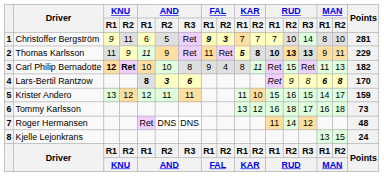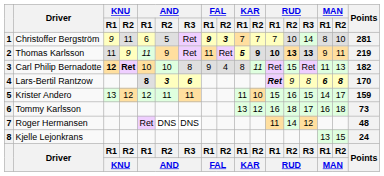 <table class="wikitable" style="font-size: 85%; text-align:center;">
 <tr>
 <th rowspan="2"></th>
 <th rowspan="2">Driver</th>
 <th colspan="2"><a href='#'>KNU</a><br></th>
 <th colspan="3"><a href='#'>AND</a><br></th>
 <th colspan="2"><a href='#'>FAL</a><br></th>
 <th colspan="2"><a href='#'>KAR</a><br></th>
 <th colspan="3"><a href='#'>RUD</a><br></th>
 <th colspan="2"><a href='#'>MAN</a><br></th>
 <th rowspan="2">Points</th>
 </tr>
 <tr>
 <th>R1</th>
 <th>R2</th>
 <th>R1</th>
 <th>R2</th>
 <th>R3</th>
 <th>R1</th>
 <th>R2</th>
 <th>R1</th>
 <th>R2</th>
 <th>R1</th>
 <th>R2</th>
 <th>R3</th>
 <th>R1</th>
 <th>R2</th>
 </tr>
 <tr>
 <th>1</th>
 <td align="left"> Christoffer Bergström</td>
 <td style="background:#ffffbf;"><em>9</em></td>
 <td style="background:#dfdfdf;">11</td>
 <td style="background:#ffffbf;">6</td>
 <td style="background:#dfdfdf;">5</td>
 <td style="background:#efcfff;">Ret</td>
 <td style="background:#ffffbf;"><strong><em>9</em></strong></td>
 <td style="background:#ffffbf;"><strong><em>3</em></strong></td>
 <td style="background:#ffdf9f;">7</td>
 <td style="background:#ffffbf;">7</td>
 <td style="background:#ffffbf;">7</td>
 <td style="background:#dfdfdf;">10</td>
 <td style="background:#dfffdf;">14</td>
 <td style="background:#dfdfdf;">8</td>
 <td style="background:#dfdfdf;">10</td>
 <th>281</th>
 </tr>
 <tr>
 <th>2</th>
 <td align="left"> Thomas Karlsson</td>
 <td style="background:#dfdfdf;">11</td>
 <td style="background:#ffffbf;"><em>9</em></td>
 <td style="background:#dfffdf;"><em>11</em></td>
 <td style="background:#ffdf9f;">9</td>
 <td style="background:#efcfff;">Ret</td>
 <td style="background:#ffdf9f;">11</td>
 <td style="background:#efcfff;">Ret</td>
 <td style="background:#ffffbf;"><strong><em>5</em></strong></td>
-<td style="background:#dfdfdf;"><strong>8</strong></td>
+<td style="background:#dfdfdf;"><strong>9</strong></td>
 <td style="background:#dfdfdf;"><strong>10</strong></td>
 <td style="background:#ffdf9f;"><strong>13</strong></td>
 <td style="background:#dfdfdf;"><strong>13</strong></td>
 <td style="background:#ffdf9f;">9</td>
 <td style="background:#ffdf9f;">11</td>
-<th>229</th>
+<th>219</th>
 </tr>
 <tr>
 <th>3</th>
 <td align="left"> Carl Philip Bernadotte</td>
 <td style="background:#ffdf9f;"><strong>12</strong></td>
 <td style="background:#efcfff;"><strong>Ret</strong></td>
 <td style="background:#ffdf9f;">10</td>
 <td style="background:#dfffdf;">10</td>
 <td style="background:#dfdfdf;">8</td>
 <td style="background:#dfdfdf;">9</td>
 <td style="background:#dfdfdf;">4</td>
 <td style="background:#dfdfdf;">8</td>
 <td style="background:#dfffdf;"><em>11</em></td>
 <td style="background:#efcfff;">Ret</td>
 <td style="background:#dfffdf;">15</td>
 <td style="background:#efcfff;">Ret</td>
 <td style="background:#dfffdf;">11</td>
 <td style="background:#dfffdf;">13</td>
 <th>182</th>
 </tr>
 <tr>
 <th>4</th>
 <td align="left"> Lars-Bertil Rantzow</td>
 <td></td>
 <td></td>
 <td style="background:#dfdfdf;"><strong>8</strong></td>
 <td style="background:#ffffbf;"><strong><em>3</em></strong></td>
 <td style="background:#ffffbf;"><strong><em>6</em></strong></td>
 <td></td>
 <td></td>
 <td></td>
 <td></td>
-<td style="background:#efcfff;"><em>Ret</em></td>
+<td style="background:#efcfff;"><strong><em>Ret</em></strong></td>
 <td style="background:#ffffbf;"><em>9</em></td>
 <td style="background:#ffffbf;"><em>8</em></td>
 <td style="background:#ffffbf;"><strong><em>6</em></strong></td>
 <td style="background:#ffffbf;"><strong><em>8</em></strong></td>
 <th>170</th>
 </tr>
 <tr>
 <th>5</th>
 <td align="left"> Krister Andero</td>
 <td style="background:#dfffdf;">13</td>
 <td style="background:#ffdf9f;">12</td>
 <td style="background:#dfffdf;">12</td>
 <td style="background:#dfffdf;">11</td>
 <td style="background:#ffdf9f;">11</td>
 <td></td>
 <td></td>
 <td style="background:#dfffdf;">11</td>
 <td style="background:#ffdf9f;">10</td>
 <td style="background:#dfffdf;">15</td>
 <td style="background:#dfffdf;">16</td>
 <td style="background:#dfffdf;">15</td>
 <td style="background:#dfffdf;">14</td>
 <td style="background:#dfffdf;">17</td>
 <th>159</th>
 </tr>
 <tr>
 <th>6</th>
 <td align="left"> Tommy Karlsson</td>
 <td></td>
 <td></td>
 <td></td>
 <td></td>
 <td></td>
 <td></td>
 <td></td>
 <td style="background:#dfffdf;">13</td>
 <td style="background:#dfffdf;">12</td>
 <td style="background:#dfffdf;">16</td>
 <td style="background:#dfffdf;">18</td>
 <td style="background:#dfffdf;">17</td>
 <td style="background:#dfffdf;">16</td>
 <td style="background:#dfffdf;">18</td>
 <th>73</th>
 </tr>
 <tr>
 <th>7</th>
 <td align="left"> Roger Hermansen</td>
 <td></td>
 <td></td>
 <td style="background:#efcfff;">Ret</td>
 <td style="background:#ffffff;">DNS</td>
 <td style="background:#ffffff;">DNS</td>
 <td></td>
 <td></td>
 <td></td>
 <td></td>
 <td style="background:#ffdf9f;">11</td>
 <td style="background:#dfffdf;">14</td>
 <td style="background:#ffdf9f;">12</td>
 <td></td>
 <td></td>
 <th>48</th>
 </tr>
 <tr>
 <th>8</th>
 <td align="left"> Kjelle Lejonkrans</td>
 <td></td>
 <td></td>
 <td></td>
 <td></td>
 <td></td>
 <td></td>
 <td></td>
 <td></td>
 <td></td>
 <td></td>
 <td></td>
 <td></td>
 <td style="background:#dfffdf;">13</td>
 <td style="background:#dfffdf;">15</td>
 <th>24</th>
 </tr>
 <tr>
 <th rowspan="2"></th>
 <th rowspan="2">Driver</th>
 <th>R1</th>
 <th>R2</th>
 <th>R1</th>
 <th>R2</th>
 <th>R3</th>
 <th>R1</th>
 <th>R2</th>
 <th>R1</th>
 <th>R2</th>
 <th>R1</th>
 <th>R2</th>
 <th>R3</th>
 <th>R1</th>
 <th>R2</th>
 <th rowspan="2">Points</th>
 </tr>
 <tr>
 <th colspan="2"><a href='#'>KNU</a><br></th>
 <th colspan="3"><a href='#'>AND</a><br></th>
 <th colspan="2"><a href='#'>FAL</a><br></th>
 <th colspan="2"><a href='#'>KAR</a><br></th>
 <th colspan="3"><a href='#'>RUD</a><br></th>
 <th colspan="2"><a href='#'>MAN</a><br></th>
 </tr>
 </table>
